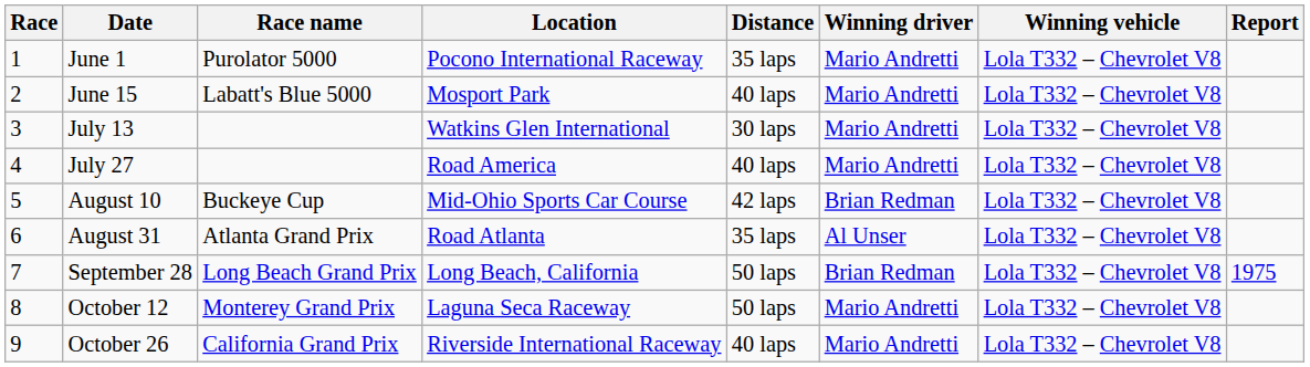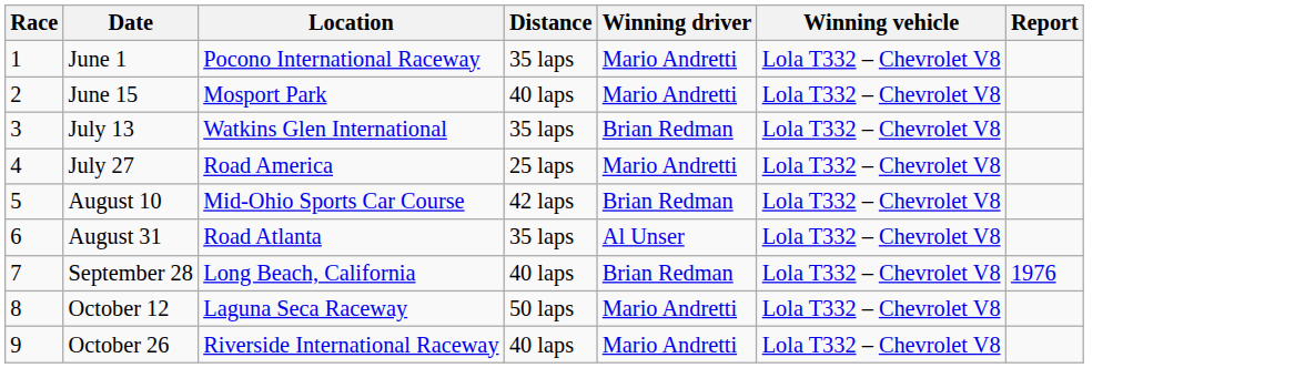 <table class="wikitable" border="1">
 <tr>
 <th>Race</th>
 <th>Date</th>
-<th>Race name</th>
 <th>Location</th>
 <th>Distance</th>
 <th>Winning driver</th>
 <th>Winning vehicle</th>
 <th>Report</th>
 </tr>
 <tr>
 <td>1</td>
 <td>June 1</td>
-<td>Purolator 5000</td>
 <td><a href='#'>Pocono International Raceway</a></td>
 <td>35 laps</td>
 <td> <a href='#'>Mario Andretti</a></td>
 <td><a href='#'>Lola T332</a> – <a href='#'>Chevrolet V8</a></td>
 <td></td>
 </tr>
 <tr>
 <td>2</td>
 <td>June 15</td>
-<td>Labatt's Blue 5000</td>
 <td><a href='#'>Mosport Park</a></td>
 <td>40 laps</td>
 <td> <a href='#'>Mario Andretti</a></td>
 <td><a href='#'>Lola T332</a> – <a href='#'>Chevrolet V8</a></td>
 <td></td>
 </tr>
 <tr>
 <td>3</td>
 <td>July 13</td>
-<td></td>
 <td><a href='#'>Watkins Glen International</a></td>
-<td>30 laps</td>
-<td> <a href='#'>Mario Andretti</a></td>
+<td>35 laps</td>
+<td> <a href='#'>Brian Redman</a></td>
 <td><a href='#'>Lola T332</a> – <a href='#'>Chevrolet V8</a></td>
 <td></td>
 </tr>
 <tr>
 <td>4</td>
 <td>July 27</td>
-<td></td>
 <td><a href='#'>Road America</a></td>
-<td>40 laps</td>
+<td>25 laps</td>
 <td> <a href='#'>Mario Andretti</a></td>
 <td><a href='#'>Lola T332</a> – <a href='#'>Chevrolet V8</a></td>
 <td></td>
 </tr>
 <tr>
 <td>5</td>
 <td>August 10</td>
-<td>Buckeye Cup</td>
 <td><a href='#'>Mid-Ohio Sports Car Course</a></td>
 <td>42 laps</td>
 <td> <a href='#'>Brian Redman</a></td>
 <td><a href='#'>Lola T332</a> – <a href='#'>Chevrolet V8</a></td>
 <td></td>
 </tr>
 <tr>
 <td>6</td>
 <td>August 31</td>
-<td>Atlanta Grand Prix</td>
 <td><a href='#'>Road Atlanta</a></td>
 <td>35 laps</td>
 <td> <a href='#'>Al Unser</a></td>
 <td><a href='#'>Lola T332</a> – <a href='#'>Chevrolet V8</a></td>
 <td></td>
 </tr>
 <tr>
 <td>7</td>
 <td>September 28</td>
-<td><a href='#'>Long Beach Grand Prix</a></td>
 <td><a href='#'>Long Beach, California</a></td>
-<td>50 laps</td>
+<td>40 laps</td>
 <td> <a href='#'>Brian Redman</a></td>
 <td><a href='#'>Lola T332</a> – <a href='#'>Chevrolet V8</a></td>
-<td><a href='#'>1975</a></td>
+<td><a href='#'>1976</a></td>
 </tr>
 <tr>
 <td>8</td>
 <td>October 12</td>
-<td><a href='#'>Monterey Grand Prix</a></td>
 <td><a href='#'>Laguna Seca Raceway</a></td>
 <td>50 laps</td>
 <td> <a href='#'>Mario Andretti</a></td>
 <td><a href='#'>Lola T332</a> – <a href='#'>Chevrolet V8</a></td>
 <td></td>
 </tr>
 <tr>
 <td>9</td>
 <td>October 26</td>
-<td><a href='#'>California Grand Prix</a></td>
 <td><a href='#'>Riverside International Raceway</a></td>
 <td>40 laps</td>
 <td> <a href='#'>Mario Andretti</a></td>
 <td><a href='#'>Lola T332</a> – <a href='#'>Chevrolet V8</a></td>
 <td></td>
 </tr>
 </table>
